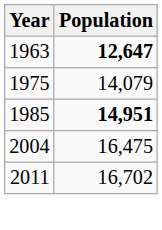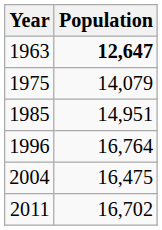 <table class="wikitable" style="line-height:1.1em;">
 <tr>
 <th>Year</th>
 <th>Population</th>
 </tr>
 <tr align="right">
 <td>1963</td>
 <td><strong>12,647</strong></td>
 </tr>
 <tr align="right">
 <td>1975</td>
 <td>14,079</td>
 </tr>
 <tr align="right">
 <td>1985</td>
-<td><strong>14,951</strong></td>
+<td>14,951</td>
+</tr>
+<tr align="right">
+<td>1996</td>
+<td>16,764</td>
 </tr>
 <tr align="right">
 <td>2004</td>
 <td>16,475</td>
 </tr>
 <tr align="right">
 <td>2011</td>
 <td>16,702</td>
 </tr>
 </table>
